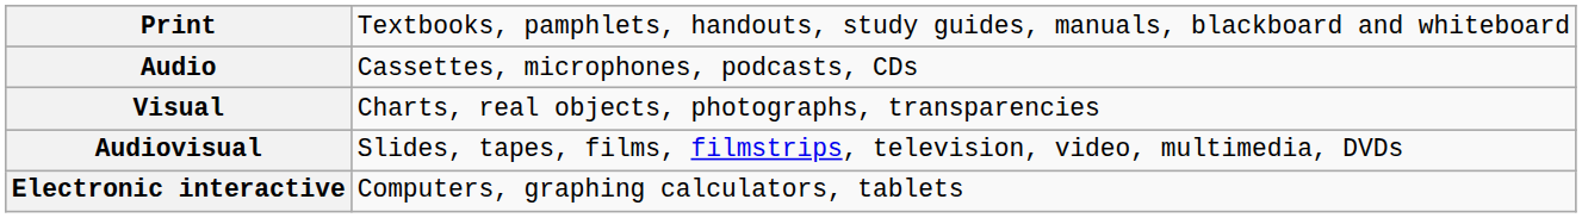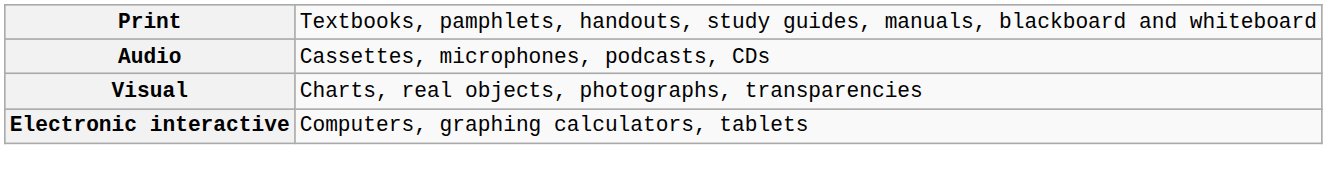 <table class="wikitable">
 <tr>
 <th>Print</th>
 <td>Textbooks, pamphlets, handouts, study guides, manuals, blackboard and whiteboard</td>
 </tr>
 <tr>
 <th>Audio</th>
 <td>Cassettes, microphones, podcasts, CDs</td>
 </tr>
 <tr>
 <th>Visual</th>
 <td>Charts, real objects, photographs, transparencies</td>
 </tr>
 <tr>
-<th>Audiovisual</th>
-<td>Slides, tapes, films, <a href='#'>filmstrips</a>, television, video, multimedia, DVDs</td>
-</tr>
-<tr>
 <th>Electronic interactive</th>
 <td>Computers, graphing calculators, tablets</td>
 </tr>
 </table>
